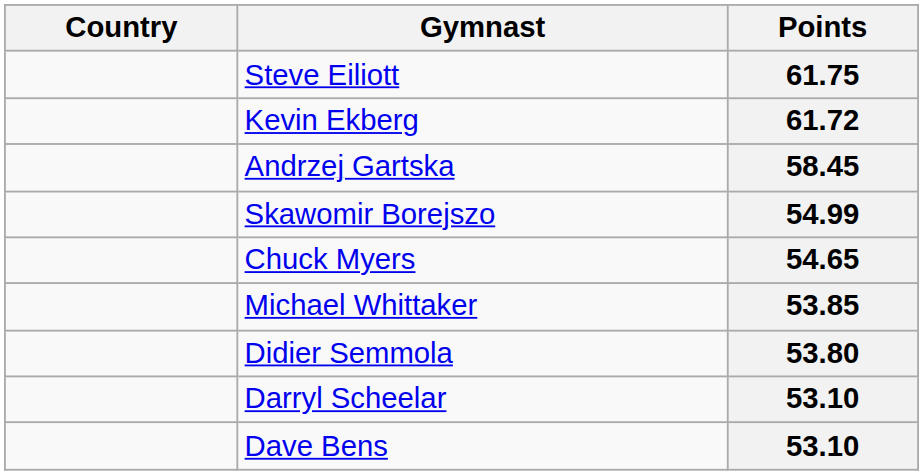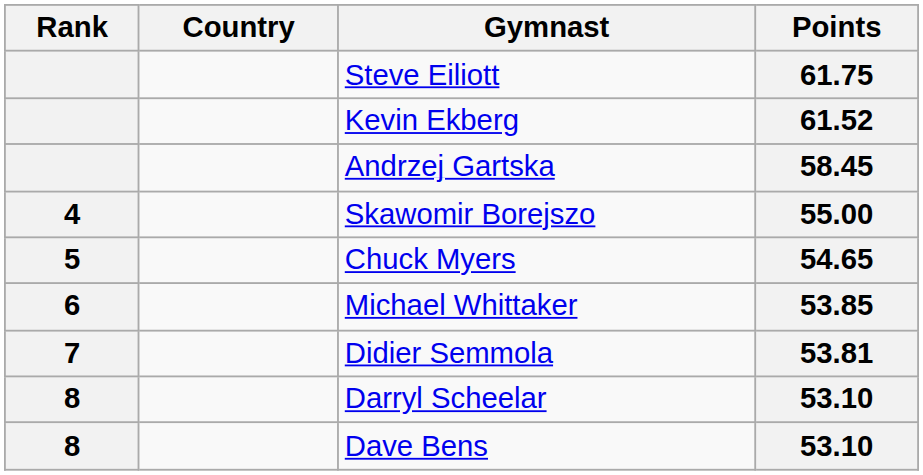 <table class="wikitable" width=500>
 <tr bgcolor="#efefef">
+<th>Rank</th>
 <th>Country</th>
 <th>Gymnast</th>
 <th>Points</th>
 </tr>
 <tr>
+<th></th>
 <td></td>
 <td><a href='#'>Steve Eiliott</a></td>
 <th>61.75</th>
 </tr>
 <tr>
+<th></th>
 <td></td>
 <td><a href='#'>Kevin Ekberg</a></td>
-<th>61.72</th>
+<th>61.52</th>
 </tr>
 <tr>
+<th></th>
 <td></td>
 <td><a href='#'>Andrzej Gartska</a></td>
 <th>58.45</th>
 </tr>
 <tr>
+<th>4</th>
 <td></td>
 <td><a href='#'>Skawomir Borejszo</a></td>
-<th>54.99</th>
+<th>55.00</th>
 </tr>
 <tr>
+<th>5</th>
 <td></td>
 <td><a href='#'>Chuck Myers</a></td>
 <th>54.65</th>
 </tr>
 <tr>
+<th>6</th>
 <td></td>
 <td><a href='#'>Michael Whittaker</a></td>
 <th>53.85</th>
 </tr>
 <tr>
+<th>7</th>
 <td></td>
 <td><a href='#'>Didier Semmola</a></td>
-<th>53.80</th>
+<th>53.81</th>
 </tr>
 <tr>
+<th>8</th>
 <td></td>
 <td><a href='#'>Darryl Scheelar</a></td>
 <th>53.10</th>
 </tr>
 <tr>
+<th>8</th>
 <td></td>
 <td><a href='#'>Dave Bens</a></td>
 <th>53.10</th>
 </tr>
 </table>
